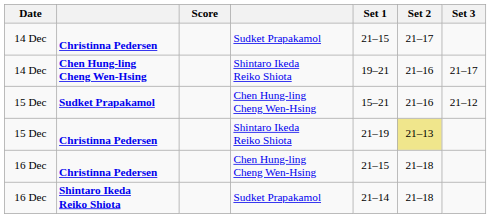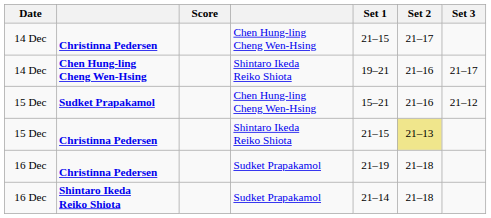 <table class="wikitable" style="text-align: center; font-size:90% ">
 <tr>
 <th width="60">Date</th>
 <th align="right" width="150"></th>
 <th width="60">Score</th>
 <th align="left" width="150"></th>
 <th width="50">Set 1</th>
 <th width="50">Set 2</th>
 <th width="50">Set 3</th>
 </tr>
 <tr>
 <td>14 Dec</td>
 <td align=left><strong><br> <a href='#'>Christinna Pedersen</a></strong></td>
 <td align=center></td>
-<td align=left> <a href='#'>Sudket Prapakamol</a><br></td>
+<td align=left> <a href='#'>Chen Hung-ling</a><br> <a href='#'>Cheng Wen-Hsing</a></td>
 <td>21–15</td>
 <td>21–17</td>
 <td></td>
 </tr>
 <tr>
 <td>14 Dec</td>
 <td align=left><strong> <a href='#'>Chen Hung-ling</a><br> <a href='#'>Cheng Wen-Hsing</a></strong></td>
 <td align=center></td>
 <td align=left> <a href='#'>Shintaro Ikeda</a><br> <a href='#'>Reiko Shiota</a></td>
 <td>19–21</td>
 <td>21–16</td>
 <td>21–17</td>
 </tr>
 <tr>
 <td>15 Dec</td>
 <td align=left><strong> <a href='#'>Sudket Prapakamol</a><br></strong></td>
 <td align=center></td>
 <td align=left> <a href='#'>Chen Hung-ling</a><br> <a href='#'>Cheng Wen-Hsing</a></td>
 <td>15–21</td>
 <td>21–16</td>
 <td>21–12</td>
 </tr>
 <tr>
 <td>15 Dec</td>
 <td align=left><strong><br> <a href='#'>Christinna Pedersen</a></strong></td>
 <td align=center></td>
 <td align=left> <a href='#'>Shintaro Ikeda</a><br> <a href='#'>Reiko Shiota</a></td>
-<td>21–19</td>
+<td>21–15</td>
 <td style="background: khaki;">21–13</td>
 <td></td>
 </tr>
 <tr>
 <td>16 Dec</td>
 <td align=left><strong><br> <a href='#'>Christinna Pedersen</a></strong></td>
 <td align=center></td>
-<td align=left> <a href='#'>Chen Hung-ling</a><br> <a href='#'>Cheng Wen-Hsing</a></td>
-<td>21–15</td>
+<td align=left> <a href='#'>Sudket Prapakamol</a><br></td>
+<td>21–19</td>
 <td>21–18</td>
 <td></td>
 </tr>
 <tr>
 <td>16 Dec</td>
 <td align=left><strong> <a href='#'>Shintaro Ikeda</a><br> <a href='#'>Reiko Shiota</a></strong></td>
 <td align=center></td>
 <td align=left> <a href='#'>Sudket Prapakamol</a><br></td>
 <td>21–14</td>
 <td>21–18</td>
 <td></td>
 </tr>
 </table>
